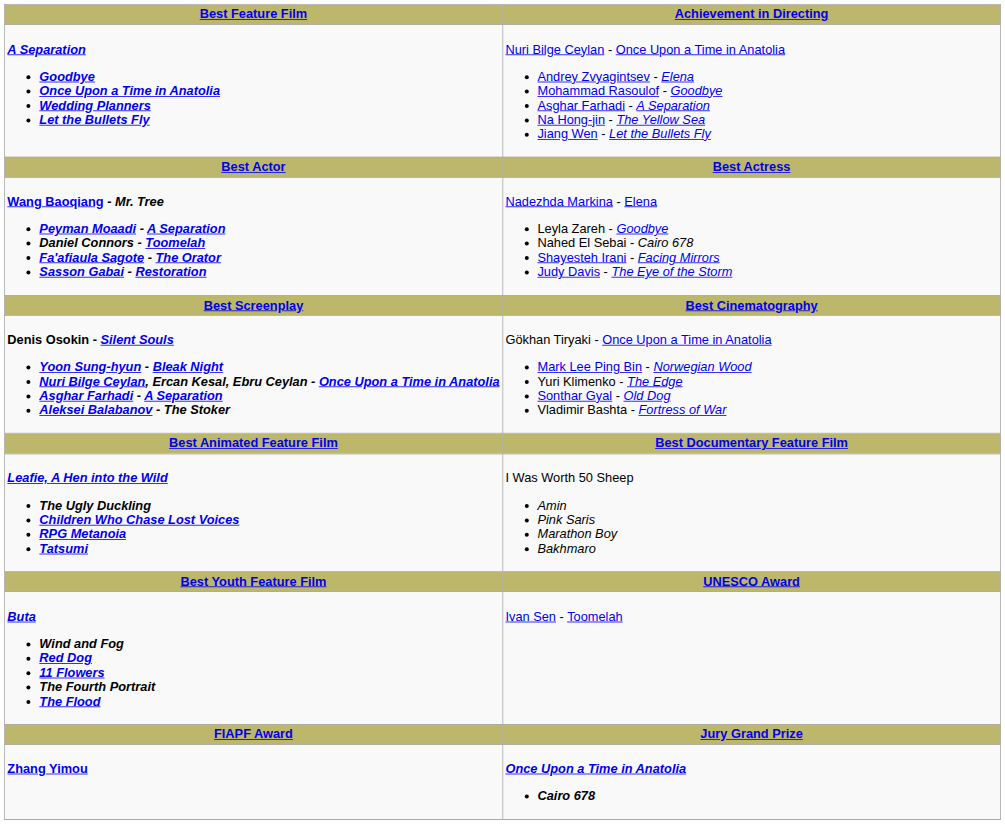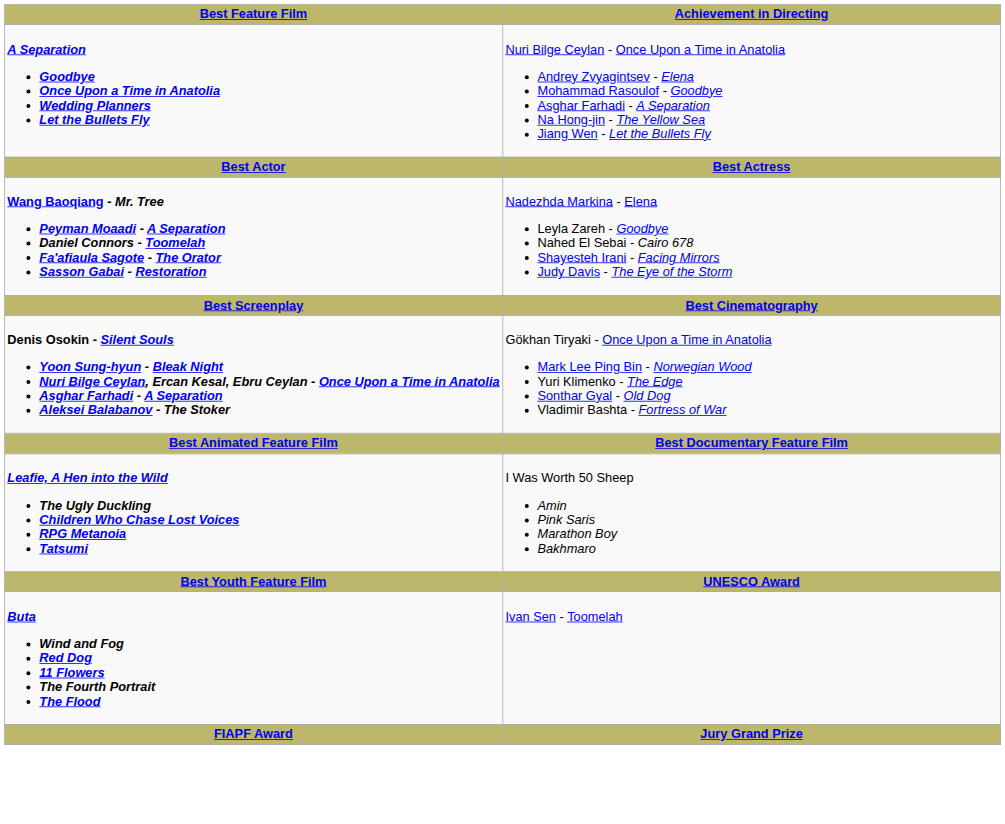 <table class=wikitable>
 <tr>
 <th style="background:#BDB76B; width: 50%"><a href='#'>Best Feature Film</a></th>
 <th style="background:#BDB76B; width: 50%"><a href='#'>Achievement in Directing</a></th>
 </tr>
 <tr>
 <td valign="top"><br><strong> <em><a href='#'>A Separation</a><strong><em><ul><li> </em><a href='#'>Goodbye</a><em></li><li> </em><a href='#'>Once Upon a Time in Anatolia</a><em></li><li> </em><a href='#'>Wedding Planners</a><em></li><li> </em><a href='#'>Let the Bullets Fly</a><em></li></ul></td>
 <td valign="top"><br></strong> <a href='#'>Nuri Bilge Ceylan</a> - </em><a href='#'>Once Upon a Time in Anatolia</a></em></strong><ul><li> <a href='#'>Andrey Zvyagintsev</a> - <em><a href='#'>Elena</a></em></li><li> <a href='#'>Mohammad Rasoulof</a> - <em><a href='#'>Goodbye</a></em></li><li> <a href='#'>Asghar Farhadi</a> - <em><a href='#'>A Separation</a></em></li><li> <a href='#'>Na Hong-jin</a> - <em><a href='#'>The Yellow Sea</a></em></li><li> <a href='#'>Jiang Wen</a> - <em><a href='#'>Let the Bullets Fly</a></em></li></ul></td>
 </tr>
 <tr>
 <th style="background:#BDB76B; width: 50%"><a href='#'>Best Actor</a></th>
 <th style="background:#BDB76B; width: 50%"><a href='#'>Best Actress</a></th>
 </tr>
 <tr>
 <td valign="top"><br><strong> <a href='#'>Wang Baoqiang</a> - <em>Mr. Tree<strong><em><ul><li> <a href='#'>Peyman Moaadi</a> - </em><a href='#'>A Separation</a><em></li><li> Daniel Connors - </em><a href='#'>Toomelah</a><em></li><li> <a href='#'>Fa'afiaula Sagote</a> - </em><a href='#'>The Orator</a><em></li><li> <a href='#'>Sasson Gabai</a> - </em><a href='#'>Restoration</a><em></li></ul></td>
 <td valign="top"><br></strong> <a href='#'>Nadezhda Markina</a> - </em><a href='#'>Elena</a></em></strong><ul><li> Leyla Zareh - <em><a href='#'>Goodbye</a></em></li><li> Nahed El Sebai - <em>Cairo 678</em></li><li> <a href='#'>Shayesteh Irani</a> - <em><a href='#'>Facing Mirrors</a></em></li><li> <a href='#'>Judy Davis</a> - <em><a href='#'>The Eye of the Storm</a></em></li></ul></td>
 </tr>
 <tr>
 <th style="background:#BDB76B; width: 50%"><a href='#'>Best Screenplay</a></th>
 <th style="background:#BDB76B; width: 50%"><a href='#'>Best Cinematography</a></th>
 </tr>
 <tr>
 <td valign="top"><br><strong> Denis Osokin - <em><a href='#'>Silent Souls</a><strong><em><ul><li> <a href='#'>Yoon Sung-hyun</a> - </em><a href='#'>Bleak Night</a><em></li><li> <a href='#'>Nuri Bilge Ceylan</a>, Ercan Kesal, Ebru Ceylan - </em><a href='#'>Once Upon a Time in Anatolia</a><em></li><li> <a href='#'>Asghar Farhadi</a> - </em><a href='#'>A Separation</a><em></li><li> <a href='#'>Aleksei Balabanov</a> - </em>The Stoker<em></li></ul></td>
 <td valign="top"><br></strong> 	Gökhan Tiryaki - </em><a href='#'>Once Upon a Time in Anatolia</a></em></strong><ul><li> <a href='#'>Mark Lee Ping Bin</a> - <em><a href='#'>Norwegian Wood</a></em></li><li> Yuri Klimenko - <em><a href='#'>The Edge</a></em></li><li> <a href='#'>Sonthar Gyal</a> - <em><a href='#'>Old Dog</a></em></li><li> Vladimir Bashta - <em><a href='#'>Fortress of War</a></em></li></ul></td>
 </tr>
 <tr>
 <th style="background:#BDB76B; width: 50%"><a href='#'>Best Animated Feature Film</a></th>
 <th style="background:#BDB76B; width: 50%"><a href='#'>Best Documentary Feature Film</a></th>
 </tr>
 <tr>
 <td valign="top"><br><strong> <em><a href='#'>Leafie, A Hen into the Wild</a><strong><em><ul><li> </em>The Ugly Duckling<em></li><li> </em><a href='#'>Children Who Chase Lost Voices</a><em></li><li> </em><a href='#'>RPG Metanoia</a><em></li><li> </em><a href='#'>Tatsumi</a><em></li></ul></td>
 <td valign="top"><br></strong> </em>I Was Worth 50 Sheep</em></strong><ul><li> <em>Amin</em></li><li> <em>Pink Saris</em></li><li> <em>Marathon Boy</em></li><li> <em>Bakhmaro</em></li></ul></td>
 </tr>
 <tr>
 <th style="background:#BDB76B; width: 50%"><a href='#'>Best Youth Feature Film</a></th>
 <th style="background:#BDB76B; width: 50%"><a href='#'>UNESCO Award</a></th>
 </tr>
 <tr>
 <td valign="top"><br><strong> <em><a href='#'>Buta</a><strong><em><ul><li> </em>Wind and Fog<em></li><li> </em><a href='#'>Red Dog</a><em></li><li> </em><a href='#'>11 Flowers</a><em></li><li> </em>The Fourth Portrait<em></li><li> </em><a href='#'>The Flood</a><em></li></ul></td>
 <td valign="top"><br></strong> <a href='#'>Ivan Sen</a> - </em><a href='#'>Toomelah</a></em></strong></td>
 </tr>
 <tr>
 <th style="background:#BDB76B; width: 50%"><a href='#'>FIAPF Award</a></th>
 <th style="background:#BDB76B; width: 50%"><a href='#'>Jury Grand Prize</a></th>
 </tr>
 <tr>
-<td valign="top"><br><strong> <a href='#'>Zhang Yimou</a></strong></td>
-<td valign="top"><br><strong> <em><a href='#'>Once Upon a Time in Anatolia</a><strong><em><ul><li> </em>Cairo 678<em></li></ul></td>
-</tr>
-<tr>
 </tr>
 </table>
